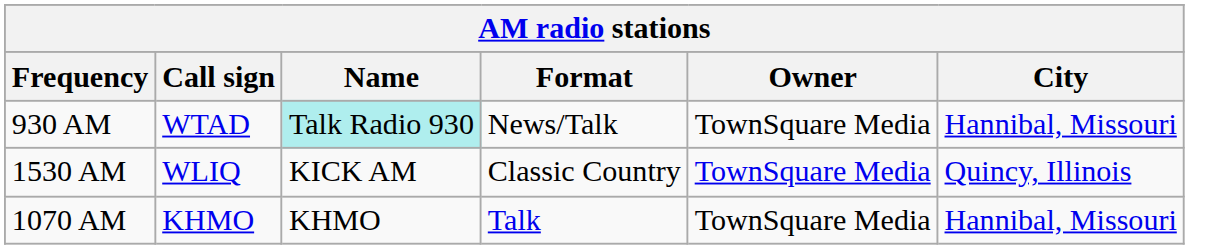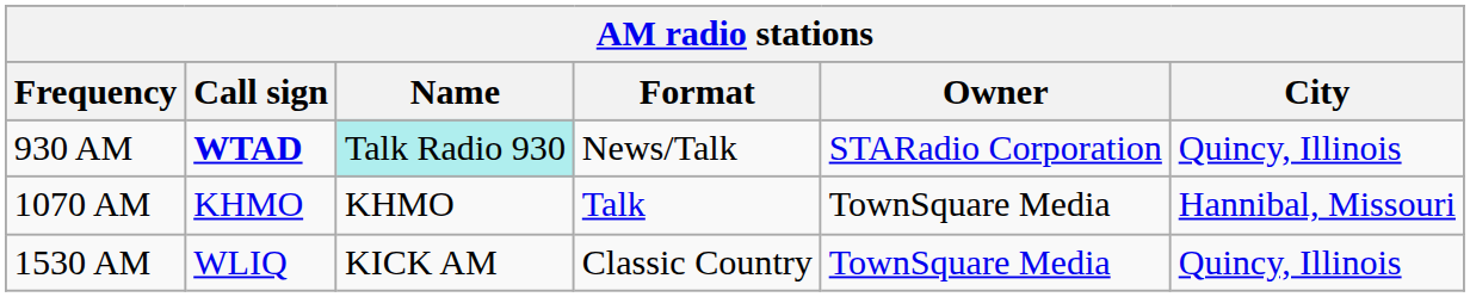 <table class="wikitable">
 <tr>
 <th style="text-align:center;" colspan="6"><strong><a href='#'>AM radio</a> stations</strong></th>
 </tr>
 <tr>
 <th>Frequency</th>
 <th>Call sign</th>
 <th>Name</th>
 <th>Format</th>
 <th>Owner</th>
 <th>City</th>
 </tr>
 <tr>
 <td>930 AM</td>
-<td><a href='#'>WTAD</a></td>
+<td><strong><a href='#'>WTAD</a></strong></td>
 <td style="background: paleturquoise;">Talk Radio 930</td>
 <td>News/Talk</td>
+<td><a href='#'>STARadio Corporation</a></td>
+<td><a href='#'>Quincy, Illinois</a></td>
+</tr>
+<tr>
+<td>1070 AM</td>
+<td><a href='#'>KHMO</a></td>
+<td>KHMO</td>
+<td><a href='#'>Talk</a></td>
 <td>TownSquare Media</td>
 <td><a href='#'>Hannibal, Missouri</a></td>
 </tr>
 <tr>
 <td>1530 AM</td>
 <td><a href='#'>WLIQ</a></td>
 <td>KICK AM</td>
 <td>Classic Country</td>
 <td><a href='#'>TownSquare Media</a></td>
 <td><a href='#'>Quincy, Illinois</a></td>
 </tr>
-<tr>
-<td>1070 AM</td>
-<td><a href='#'>KHMO</a></td>
-<td>KHMO</td>
-<td><a href='#'>Talk</a></td>
-<td>TownSquare Media</td>
-<td><a href='#'>Hannibal, Missouri</a></td>
-</tr>
 </table>
